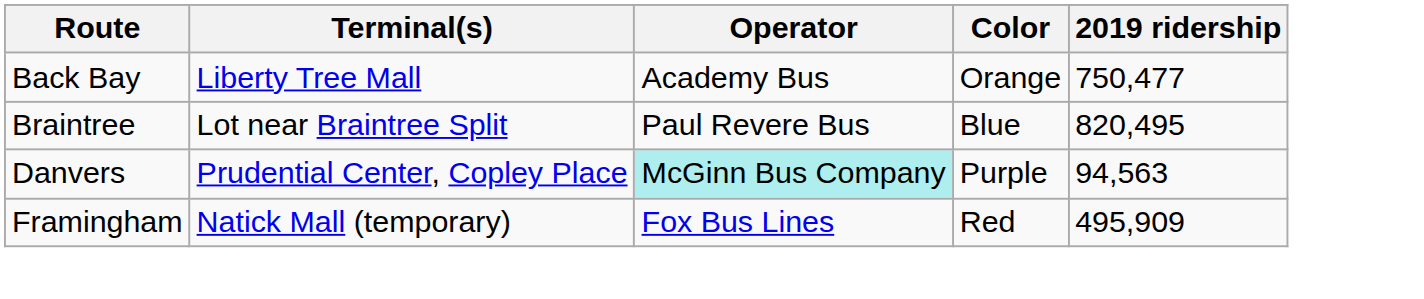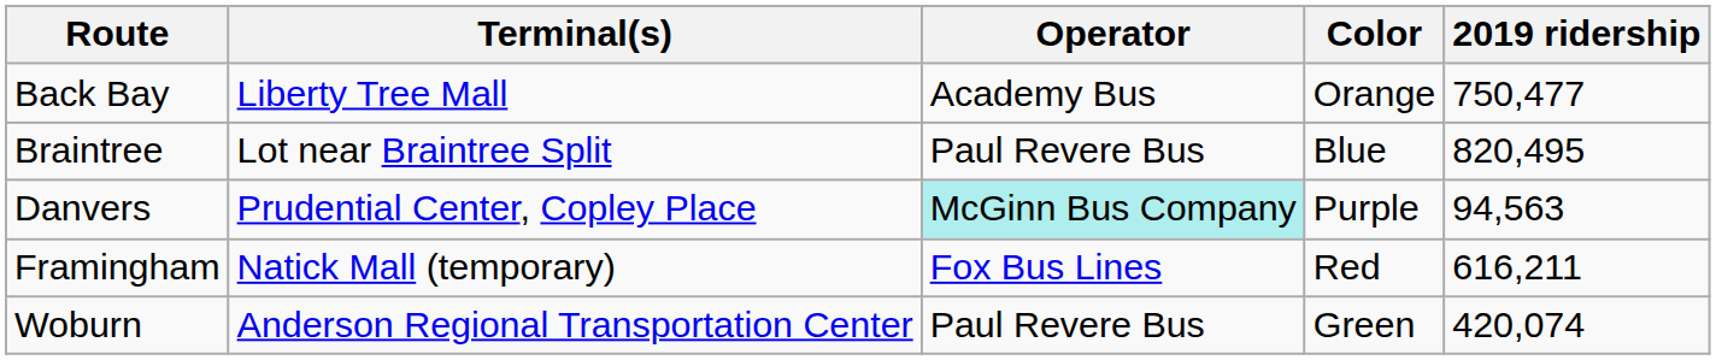 <table class="wikitable">
 <tr>
 <th>Route</th>
 <th>Terminal(s)</th>
 <th>Operator</th>
 <th>Color</th>
 <th>2019 ridership</th>
 </tr>
 <tr>
 <td>Back Bay</td>
 <td><a href='#'>Liberty Tree Mall</a></td>
 <td>Academy Bus</td>
 <td>Orange</td>
 <td>750,477</td>
 </tr>
 <tr>
 <td>Braintree</td>
 <td>Lot near <a href='#'>Braintree Split</a></td>
 <td>Paul Revere Bus</td>
 <td>Blue</td>
 <td>820,495</td>
 </tr>
 <tr>
 <td>Danvers</td>
 <td><a href='#'>Prudential Center</a>, <a href='#'>Copley Place</a></td>
 <td style="background: paleturquoise;">McGinn Bus Company</td>
 <td>Purple</td>
 <td>94,563</td>
 </tr>
 <tr>
 <td>Framingham</td>
 <td><a href='#'>Natick Mall</a> (temporary)</td>
 <td><a href='#'>Fox Bus Lines</a></td>
 <td>Red</td>
-<td>495,909</td>
+<td>616,211</td>
+</tr>
+<tr>
+<td>Woburn</td>
+<td><a href='#'>Anderson Regional Transportation Center</a></td>
+<td>Paul Revere Bus</td>
+<td>Green</td>
+<td>420,074</td>
 </tr>
 </table>
